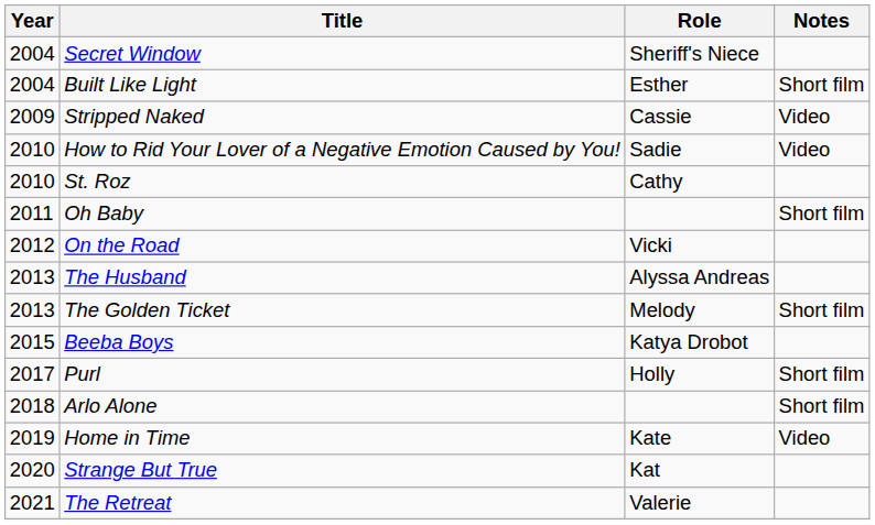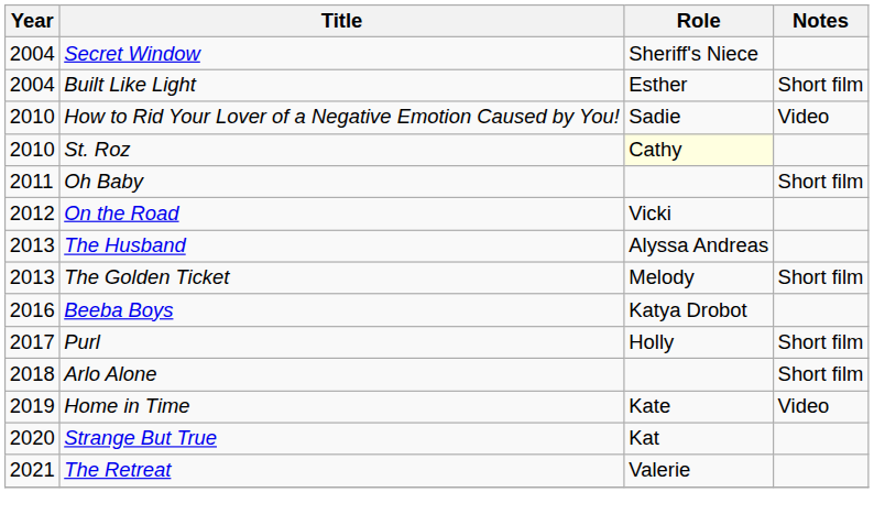 <table class="wikitable sortable">
 <tr>
 <th>Year</th>
 <th>Title</th>
 <th>Role</th>
 <th class="unsortable">Notes</th>
 </tr>
 <tr>
 <td>2004</td>
 <td><em><a href='#'>Secret Window</a></em></td>
 <td>Sheriff's Niece</td>
 <td></td>
 </tr>
 <tr>
 <td>2004</td>
 <td><em>Built Like Light</em></td>
 <td>Esther</td>
 <td>Short film</td>
 </tr>
 <tr>
-<td>2009</td>
-<td><em>Stripped Naked</em></td>
-<td>Cassie</td>
-<td>Video</td>
-</tr>
-<tr>
 <td>2010</td>
 <td><em>How to Rid Your Lover of a Negative Emotion Caused by You!</em></td>
 <td>Sadie</td>
 <td>Video</td>
 </tr>
 <tr>
 <td>2010</td>
 <td><em>St. Roz</em></td>
-<td>Cathy</td>
+<td style="background: lightyellow;">Cathy</td>
 <td></td>
 </tr>
 <tr>
 <td>2011</td>
 <td><em>Oh Baby</em></td>
 <td></td>
 <td>Short film</td>
 </tr>
 <tr>
 <td>2012</td>
 <td><em><a href='#'>On the Road</a></em></td>
 <td>Vicki</td>
 <td></td>
 </tr>
 <tr>
 <td>2013</td>
 <td data-sort-value="Husband, The"><em><a href='#'>The Husband</a></em></td>
 <td>Alyssa Andreas</td>
 <td></td>
 </tr>
 <tr>
 <td>2013</td>
 <td data-sort-value="Golden Ticket, The"><em>The Golden Ticket</em></td>
 <td>Melody</td>
 <td>Short film</td>
 </tr>
 <tr>
-<td>2015</td>
+<td>2016</td>
 <td><em><a href='#'>Beeba Boys</a></em></td>
 <td>Katya Drobot</td>
 <td></td>
 </tr>
 <tr>
 <td>2017</td>
 <td><em>Purl</em></td>
 <td>Holly</td>
 <td>Short film</td>
 </tr>
 <tr>
 <td>2018</td>
 <td><em>Arlo Alone</em></td>
 <td></td>
 <td>Short film</td>
 </tr>
 <tr>
 <td>2019</td>
 <td><em>Home in Time</em></td>
 <td>Kate</td>
 <td>Video</td>
 </tr>
 <tr>
 <td>2020</td>
 <td><em><a href='#'>Strange But True</a></em></td>
 <td>Kat</td>
 <td></td>
 </tr>
 <tr>
 <td>2021</td>
 <td data-sort-value="Retreat, The"><em><a href='#'>The Retreat</a></em></td>
 <td>Valerie</td>
 <td></td>
 </tr>
 <tr>
 </tr>
 </table>
